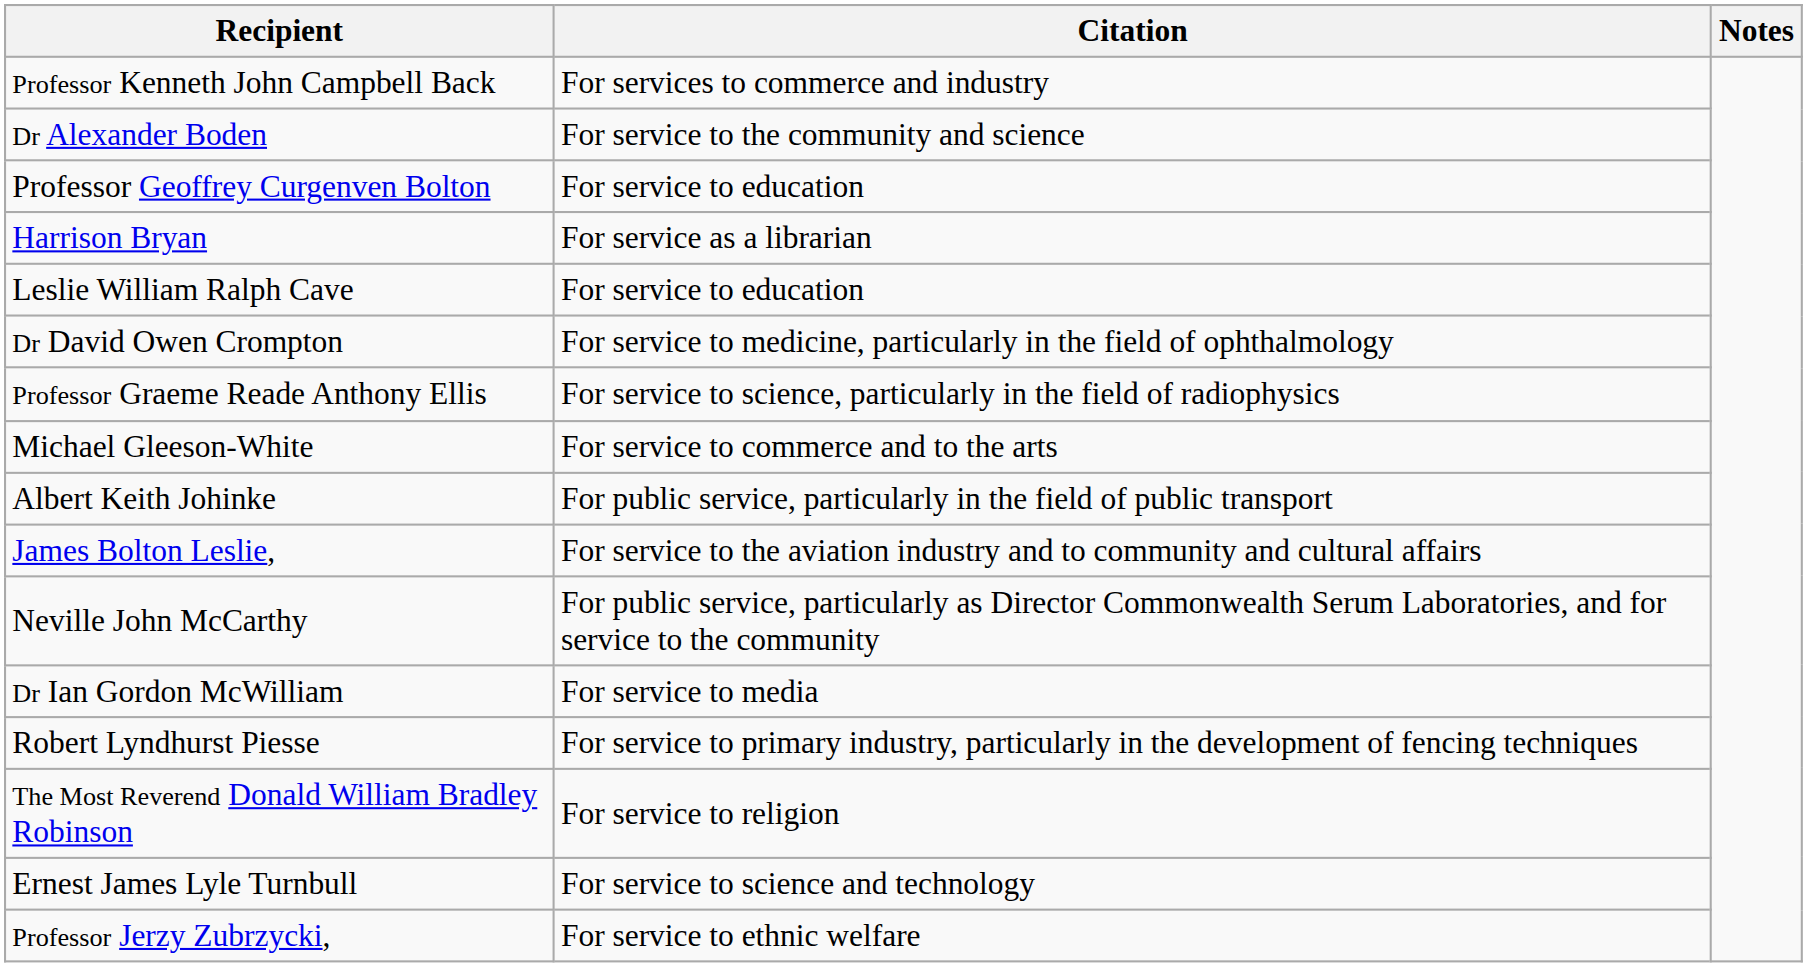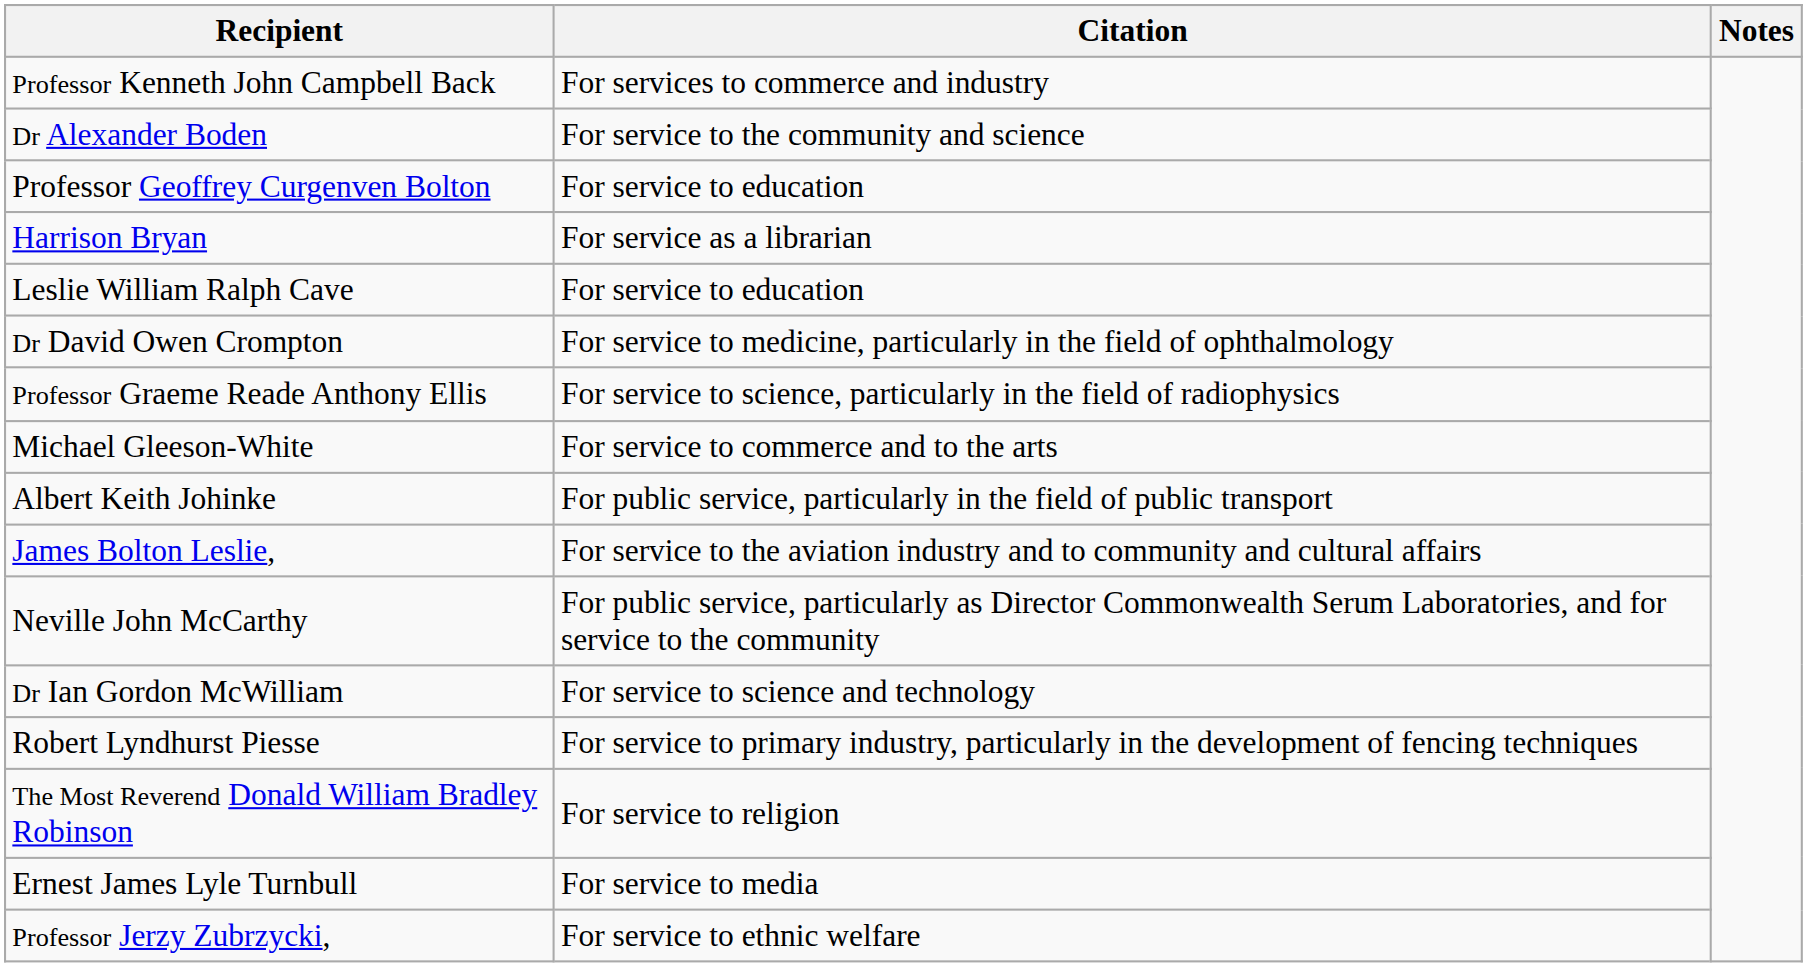 <table class="wikitable" style="font-size:95%;">
 <tr>
 <th>Recipient</th>
 <th>Citation</th>
 <th>Notes</th>
 </tr>
 <tr>
 <td><small>Professor</small> Kenneth John Campbell Back</td>
 <td>For services to commerce and industry</td>
 <td rowspan="16"></td>
 </tr>
 <tr>
 <td><small>Dr</small> <a href='#'>Alexander Boden</a></td>
 <td>For service to the community and science</td>
 </tr>
 <tr>
 <td>Professor <a href='#'>Geoffrey Curgenven Bolton</a></td>
 <td>For service to education</td>
 </tr>
 <tr>
 <td><a href='#'>Harrison Bryan</a></td>
 <td>For service as a librarian</td>
 </tr>
 <tr>
 <td>Leslie William Ralph Cave</td>
 <td>For service to education</td>
 </tr>
 <tr>
 <td><small>Dr</small> David Owen Crompton</td>
 <td>For service to medicine, particularly in the field of ophthalmology</td>
 </tr>
 <tr>
 <td><small>Professor</small> Graeme Reade Anthony Ellis</td>
 <td>For service to science, particularly in the field of radiophysics</td>
 </tr>
 <tr>
 <td>Michael Gleeson-White</td>
 <td>For service to commerce and to the arts</td>
 </tr>
 <tr>
 <td>Albert Keith Johinke</td>
 <td>For public service, particularly in the field of public transport</td>
 </tr>
 <tr>
 <td><a href='#'>James Bolton Leslie</a>, </td>
 <td>For service to the aviation industry and to community and cultural affairs</td>
 </tr>
 <tr>
 <td>Neville John McCarthy</td>
 <td>For public service, particularly as Director Commonwealth Serum Laboratories, and for service to the community</td>
 </tr>
 <tr>
 <td><small>Dr</small> Ian Gordon McWilliam</td>
-<td>For service to media</td>
+<td>For service to science and technology</td>
 </tr>
 <tr>
 <td>Robert Lyndhurst Piesse</td>
 <td>For service to primary industry, particularly in the development of fencing techniques</td>
 </tr>
 <tr>
 <td><small>The Most Reverend</small> <a href='#'>Donald William Bradley Robinson</a></td>
 <td>For service to religion</td>
 </tr>
 <tr>
 <td>Ernest James Lyle Turnbull</td>
-<td>For service to science and technology</td>
+<td>For service to media</td>
 </tr>
 <tr>
 <td><small>Professor</small> <a href='#'>Jerzy Zubrzycki</a>, </td>
 <td>For service to ethnic welfare</td>
 </tr>
 </table>
